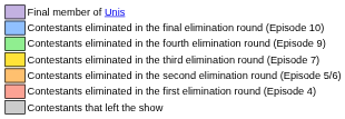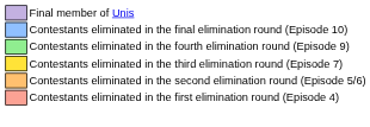 <table class="toccolours" style="white-space: nowrap; font-size: 85%;">
 <tr>
 <td style="background:#C3B1E1; border: 1px solid black;">      </td>
 <td>Final member of <a href='#'>Unis</a></td>
 </tr>
 <tr>
 <td style="background:#90C0FF; border: 1px solid black;">      </td>
 <td>Contestants eliminated in the final elimination round (Episode 10)</td>
 </tr>
 <tr>
 <td style="background:#90EE90; border: 1px solid black;">      </td>
 <td>Contestants eliminated in the fourth elimination round (Episode 9)</td>
 </tr>
 <tr>
 <td style="background:#FFE338; border: 1px solid black;">      </td>
 <td>Contestants eliminated in the third elimination round (Episode 7)</td>
 </tr>
 <tr>
 <td style="background:#FFC06F; border: 1px solid black;">      </td>
 <td>Contestants eliminated in the second elimination round (Episode 5/6)</td>
 </tr>
 <tr>
 <td style="background:#FCA294; border: 1px solid black;">      </td>
 <td>Contestants eliminated in the first elimination round (Episode 4)</td>
 </tr>
 <tr>
-<td style="background:#CCCCCC; border: 1px solid black;">      </td>
-<td>Contestants that left the show</td>
-</tr>
-<tr>
 </tr>
 </table>
